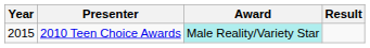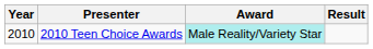 <table class="wikitable">
 <tr>
 <th>Year</th>
 <th>Presenter</th>
 <th>Award</th>
 <th>Result</th>
 </tr>
 <tr>
-<td>2015</td>
+<td>2010</td>
 <td><a href='#'>2010 Teen Choice Awards</a></td>
 <td style="background: paleturquoise;">Male Reality/Variety Star</td>
 <td></td>
 </tr>
 </table>
